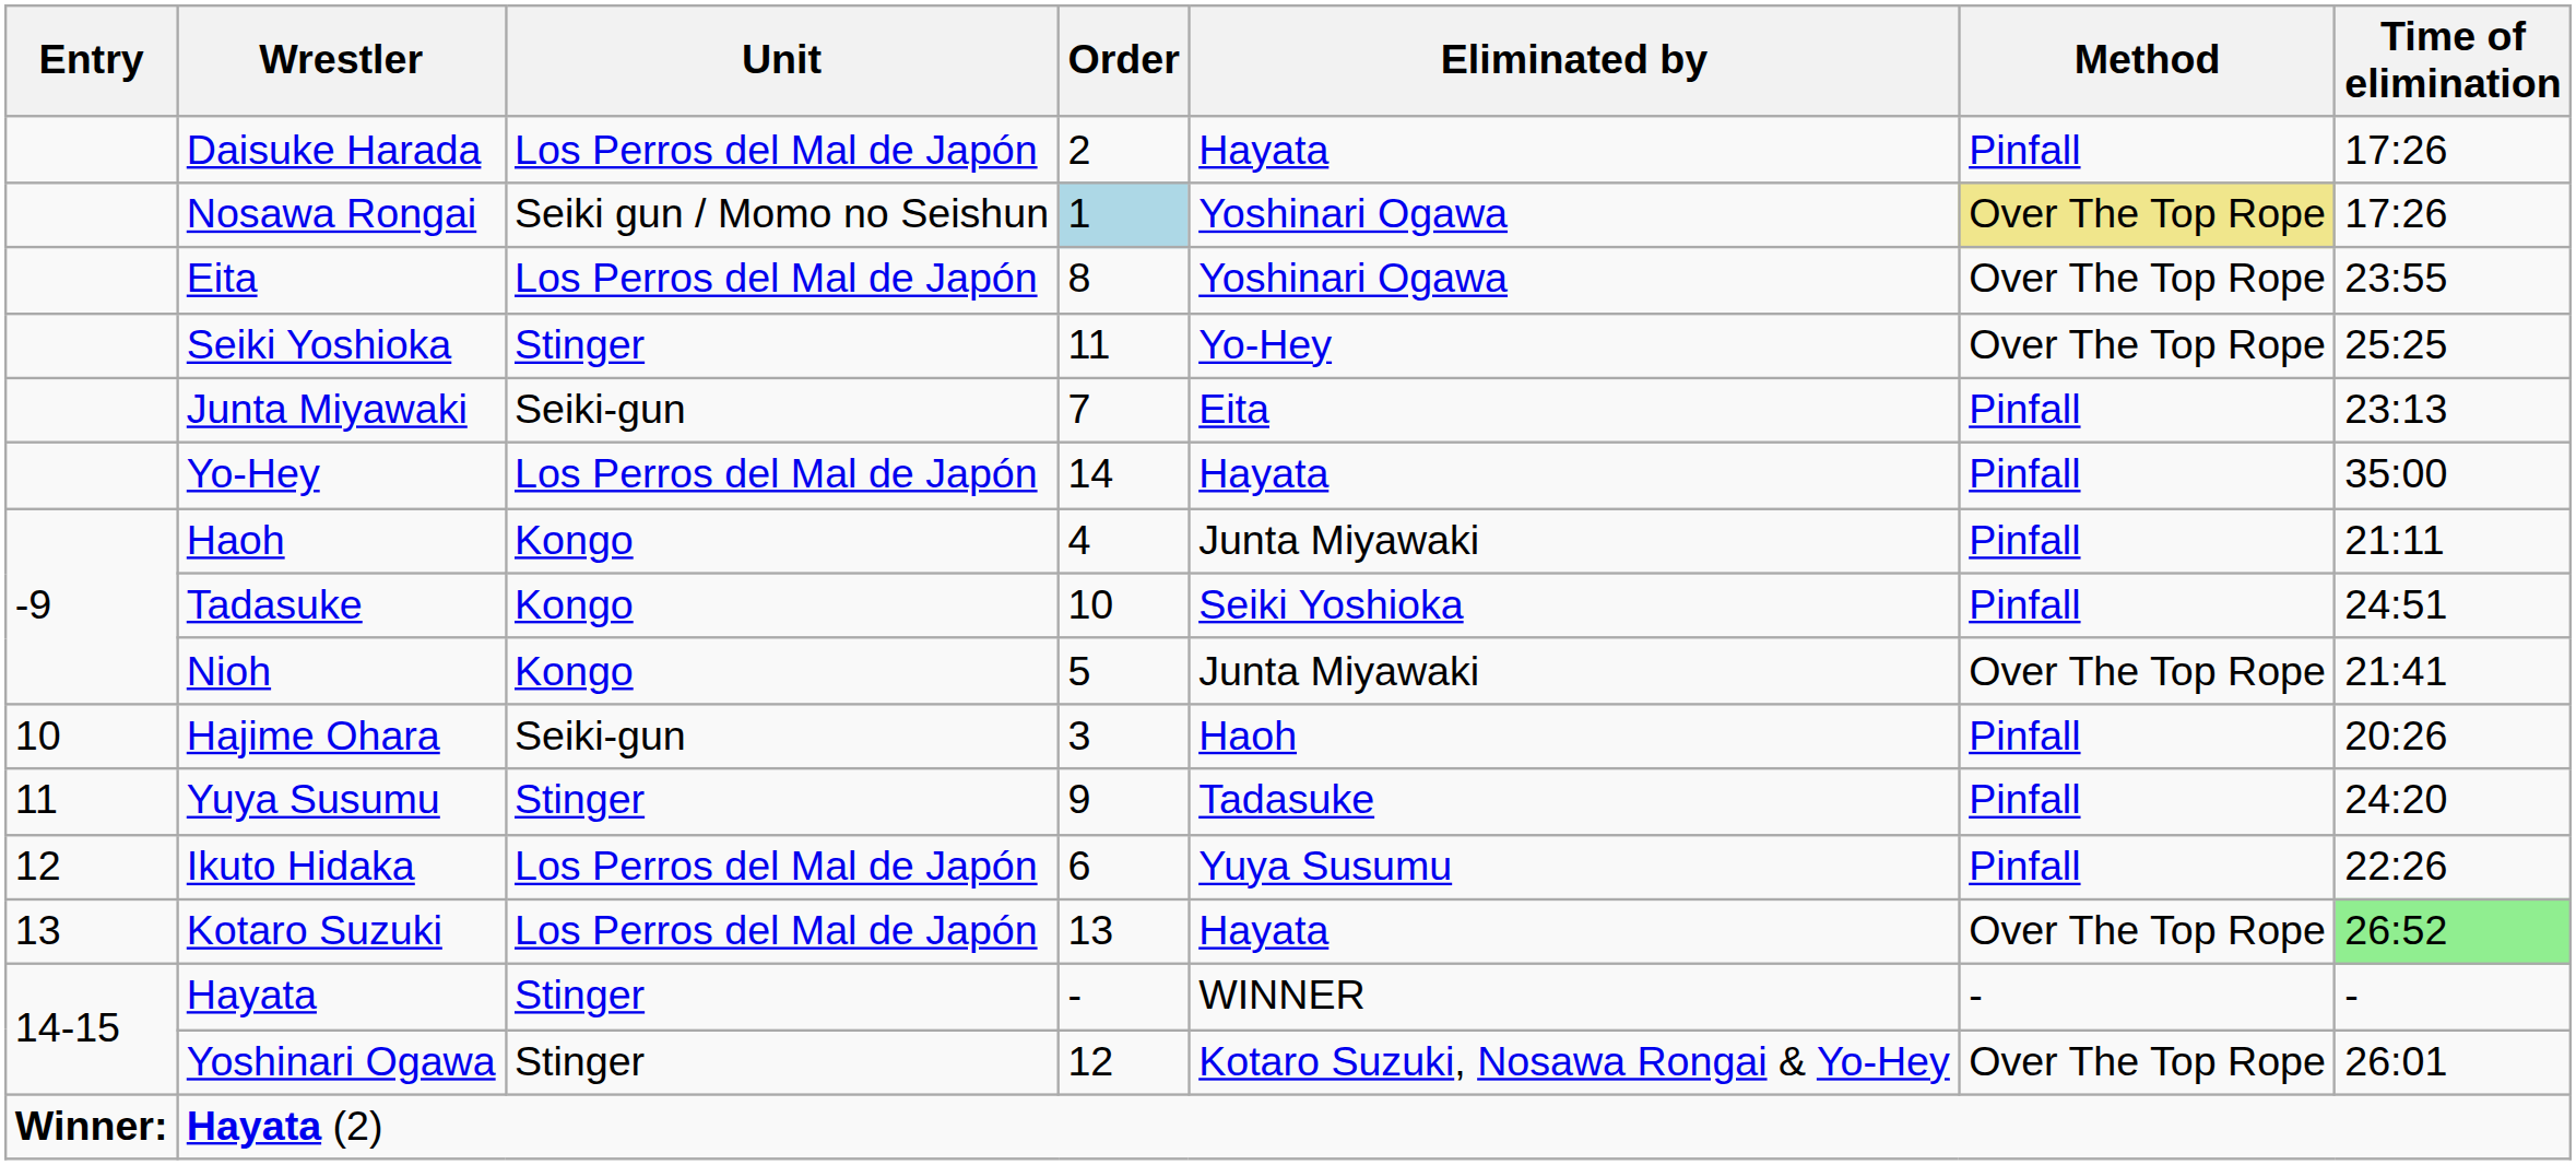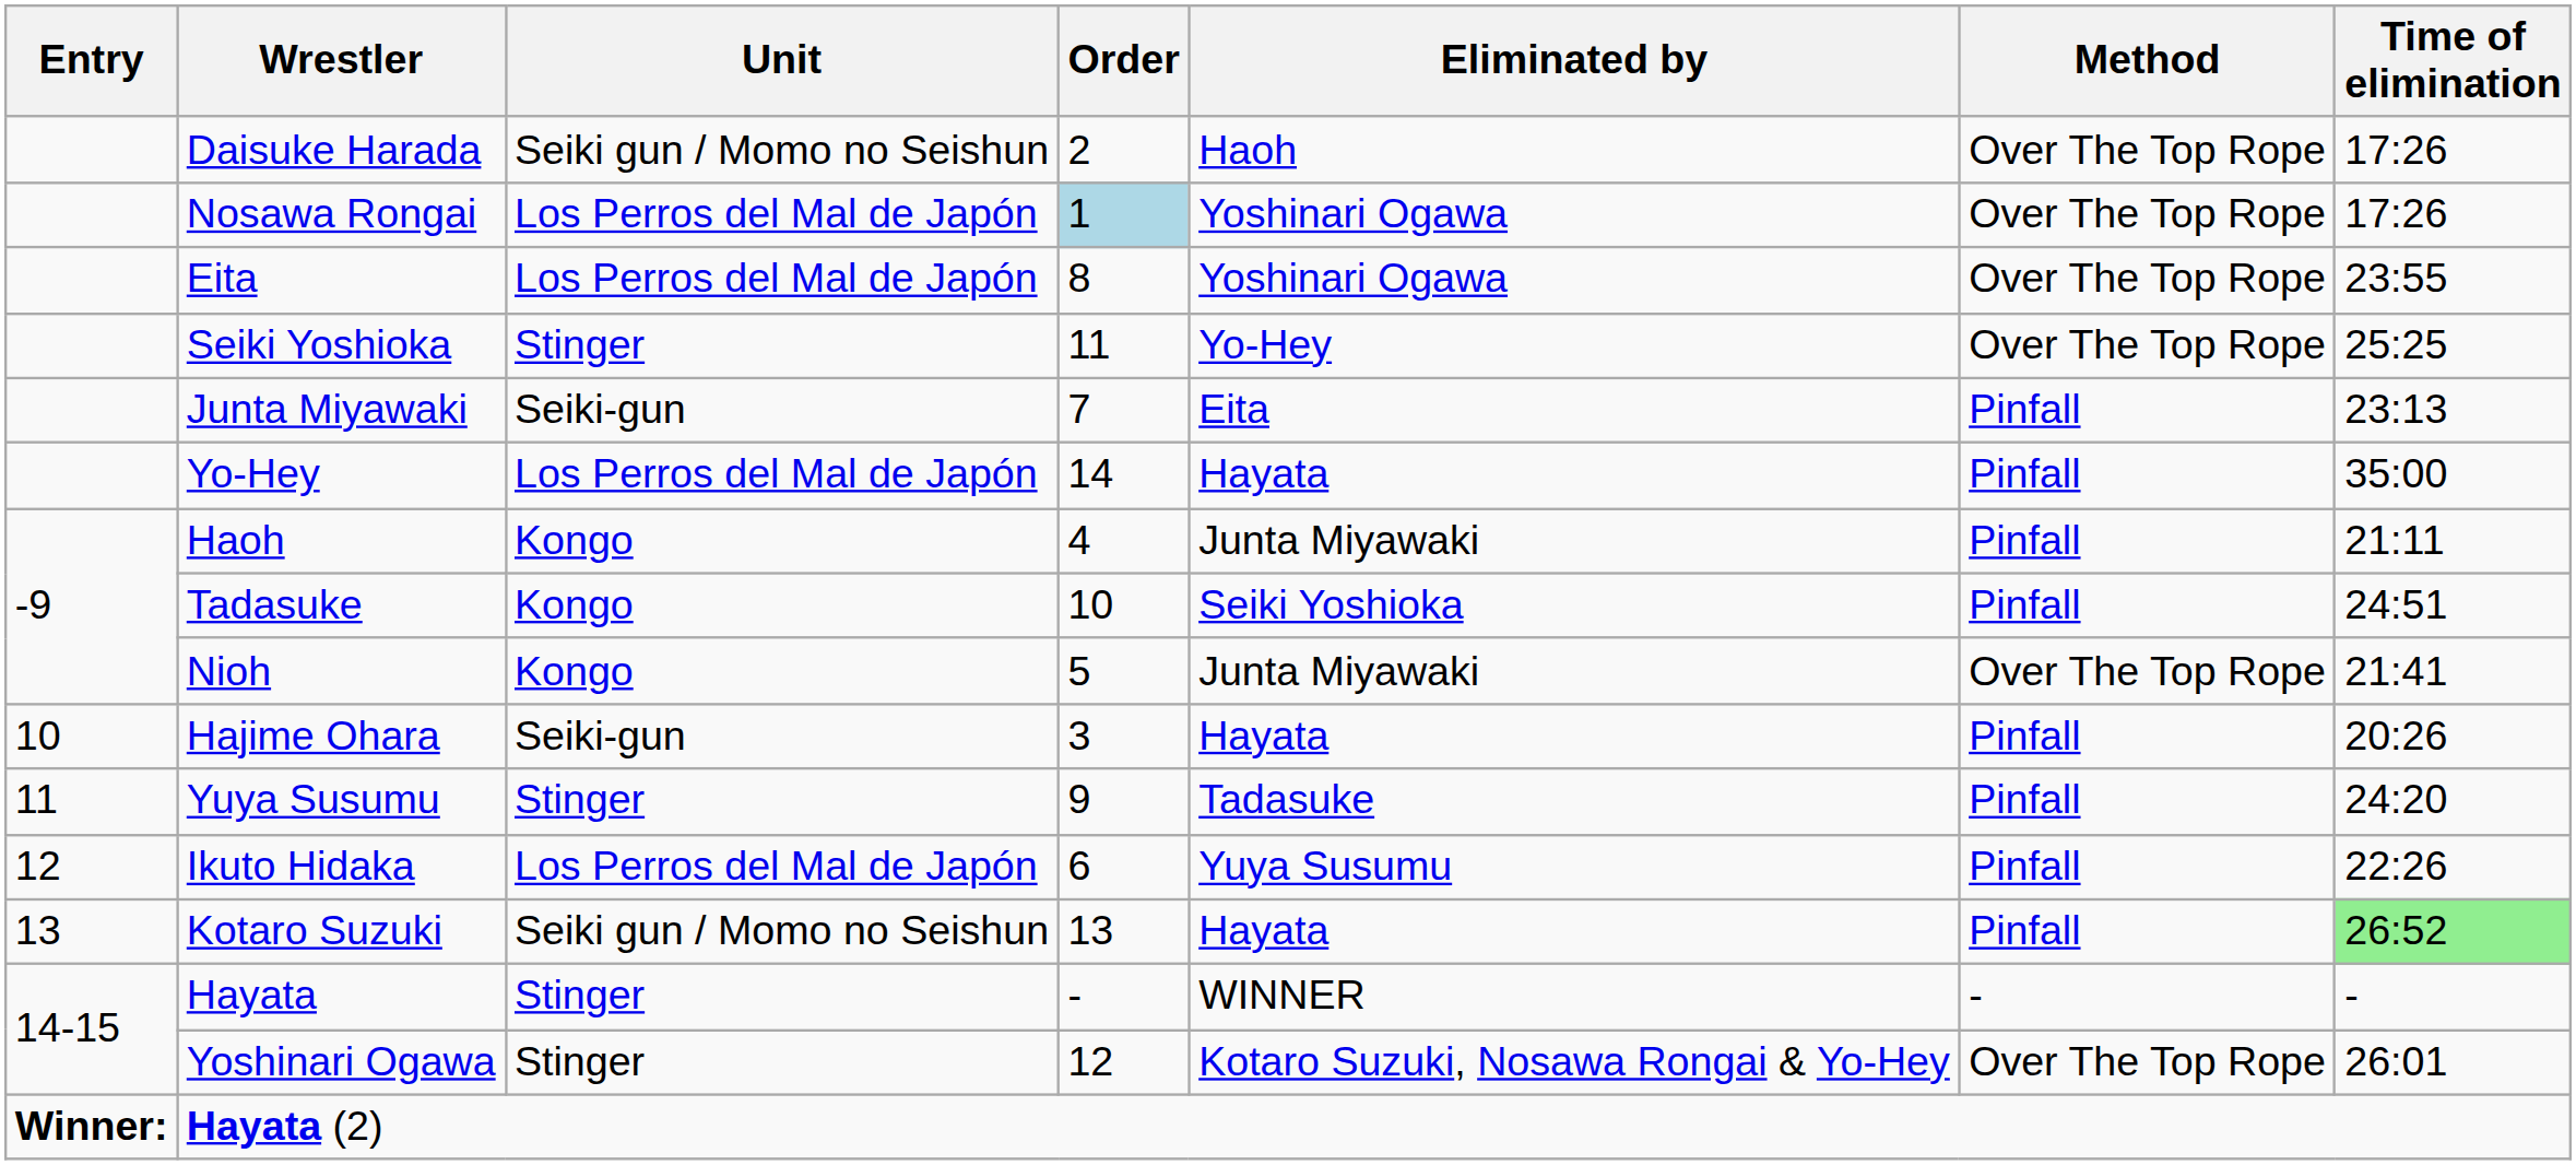 <table class="wikitable sortable">
 <tr>
 <th>Entry</th>
 <th>Wrestler</th>
 <th>Unit</th>
 <th>Order</th>
 <th>Eliminated by</th>
 <th>Method</th>
 <th>Time of<br>elimination</th>
 </tr>
 <tr>
 <td></td>
 <td><a href='#'>Daisuke Harada</a></td>
-<td><a href='#'>Los Perros del Mal de Japón</a></td>
+<td>Seiki gun / Momo no Seishun</td>
 <td>2</td>
-<td><a href='#'>Hayata</a></td>
-<td><a href='#'>Pinfall</a></td>
+<td><a href='#'>Haoh</a></td>
+<td>Over The Top Rope</td>
 <td>17:26</td>
 </tr>
 <tr>
 <td></td>
 <td><a href='#'>Nosawa Rongai</a></td>
-<td>Seiki gun / Momo no Seishun</td>
+<td><a href='#'>Los Perros del Mal de Japón</a></td>
 <td style="background: lightblue;">1</td>
 <td><a href='#'>Yoshinari Ogawa</a></td>
-<td style="background: khaki;">Over The Top Rope</td>
+<td>Over The Top Rope</td>
 <td>17:26</td>
 </tr>
 <tr>
 <td></td>
 <td><a href='#'>Eita</a></td>
 <td><a href='#'>Los Perros del Mal de Japón</a></td>
 <td>8</td>
 <td><a href='#'>Yoshinari Ogawa</a></td>
 <td>Over The Top Rope</td>
 <td>23:55</td>
 </tr>
 <tr>
 <td></td>
 <td><a href='#'>Seiki Yoshioka</a></td>
 <td><a href='#'>Stinger</a></td>
 <td>11</td>
 <td><a href='#'>Yo-Hey</a></td>
 <td>Over The Top Rope</td>
 <td>25:25</td>
 </tr>
 <tr>
 <td></td>
 <td><a href='#'>Junta Miyawaki</a></td>
 <td>Seiki-gun</td>
 <td>7</td>
 <td><a href='#'>Eita</a></td>
 <td><a href='#'>Pinfall</a></td>
 <td>23:13</td>
 </tr>
 <tr>
 <td></td>
 <td><a href='#'>Yo-Hey</a></td>
 <td><a href='#'>Los Perros del Mal de Japón</a></td>
 <td>14</td>
 <td><a href='#'>Hayata</a></td>
 <td><a href='#'>Pinfall</a></td>
 <td>35:00</td>
 </tr>
 <tr>
 <td rowspan="3">-9</td>
 <td><a href='#'>Haoh</a></td>
 <td><a href='#'>Kongo</a></td>
 <td>4</td>
 <td>Junta Miyawaki</td>
 <td><a href='#'>Pinfall</a></td>
 <td>21:11</td>
 </tr>
 <tr>
 <td><a href='#'>Tadasuke</a></td>
 <td><a href='#'>Kongo</a></td>
 <td>10</td>
 <td><a href='#'>Seiki Yoshioka</a></td>
 <td><a href='#'>Pinfall</a></td>
 <td>24:51</td>
 </tr>
 <tr>
 <td><a href='#'>Nioh</a></td>
 <td><a href='#'>Kongo</a></td>
 <td>5</td>
 <td>Junta Miyawaki</td>
 <td>Over The Top Rope</td>
 <td>21:41</td>
 </tr>
 <tr>
 <td>10</td>
 <td><a href='#'>Hajime Ohara</a></td>
 <td>Seiki-gun</td>
 <td>3</td>
-<td><a href='#'>Haoh</a></td>
+<td><a href='#'>Hayata</a></td>
 <td><a href='#'>Pinfall</a></td>
 <td>20:26</td>
 </tr>
 <tr>
 <td>11</td>
 <td><a href='#'>Yuya Susumu</a></td>
 <td><a href='#'>Stinger</a></td>
 <td>9</td>
 <td><a href='#'>Tadasuke</a></td>
 <td><a href='#'>Pinfall</a></td>
 <td>24:20</td>
 </tr>
 <tr>
 <td>12</td>
 <td><a href='#'>Ikuto Hidaka</a></td>
 <td><a href='#'>Los Perros del Mal de Japón</a></td>
 <td>6</td>
 <td><a href='#'>Yuya Susumu</a></td>
 <td><a href='#'>Pinfall</a></td>
 <td>22:26</td>
 </tr>
 <tr>
 <td>13</td>
 <td><a href='#'>Kotaro Suzuki</a></td>
-<td><a href='#'>Los Perros del Mal de Japón</a></td>
+<td>Seiki gun / Momo no Seishun</td>
 <td>13</td>
 <td><a href='#'>Hayata</a></td>
-<td>Over The Top Rope</td>
+<td><a href='#'>Pinfall</a></td>
 <td style="background: lightgreen;">26:52</td>
 </tr>
 <tr>
 <td rowspan="2">14-15</td>
 <td><a href='#'>Hayata</a></td>
 <td><a href='#'>Stinger</a></td>
 <td>-</td>
 <td>WINNER</td>
 <td>-</td>
 <td>-</td>
 </tr>
 <tr>
 <td><a href='#'>Yoshinari Ogawa</a></td>
 <td>Stinger</td>
 <td>12</td>
 <td><a href='#'>Kotaro Suzuki</a>, <a href='#'>Nosawa Rongai</a> & <a href='#'>Yo-Hey</a></td>
 <td>Over The Top Rope</td>
 <td>26:01</td>
 </tr>
 <tr>
 <td><strong>Winner:</strong></td>
 <td colspan="6"><strong><a href='#'>Hayata</a></strong> (2)</td>
 </tr>
 </table>
